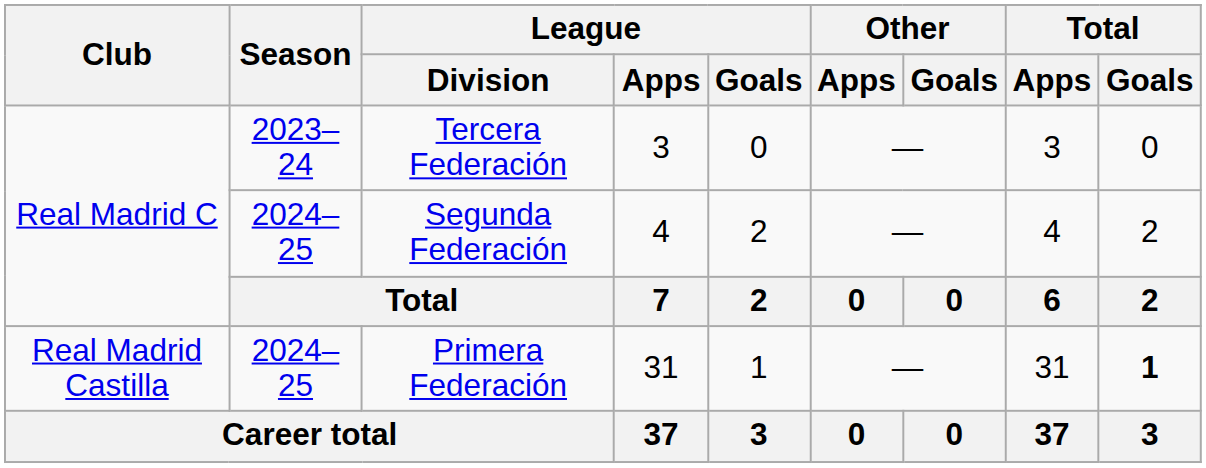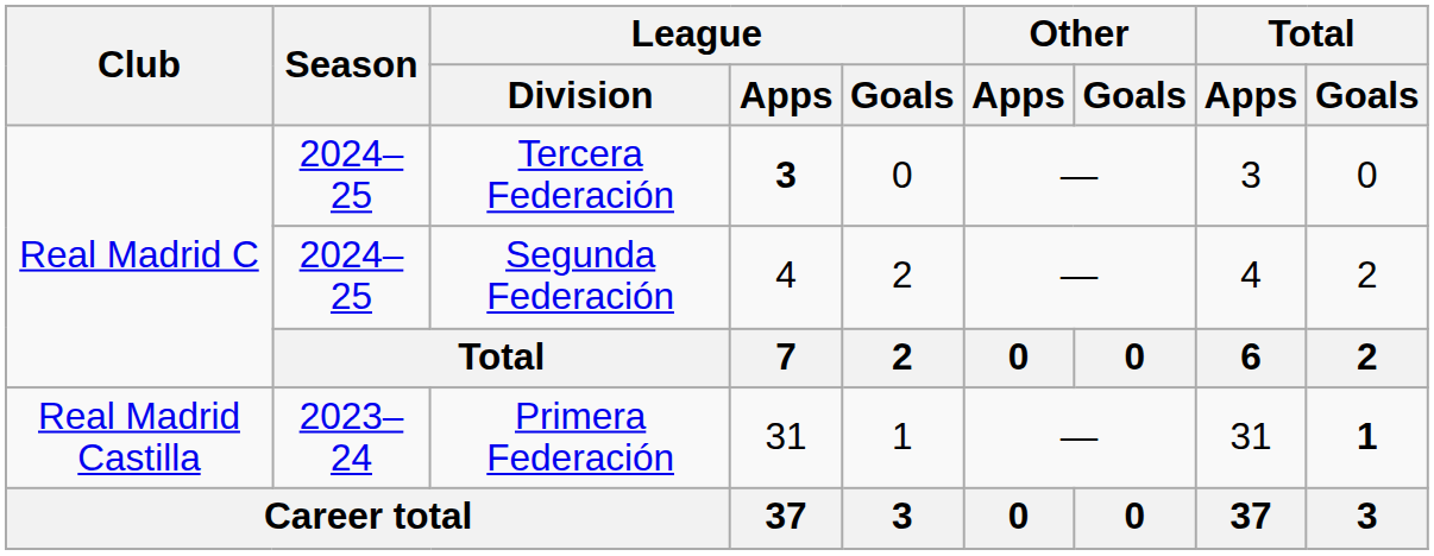 <table class=wikitable style=text-align:center>
 <tr>
 <th rowspan="2">Club</th>
 <th rowspan="2">Season</th>
 <th colspan="3">League</th>
 <th colspan="2">Other</th>
 <th colspan="2">Total</th>
 </tr>
 <tr>
 <th>Division</th>
 <th>Apps</th>
 <th>Goals</th>
 <th>Apps</th>
 <th>Goals</th>
 <th>Apps</th>
 <th>Goals</th>
 </tr>
 <tr>
 <td rowspan=3><a href='#'>Real Madrid C</a></td>
-<td><a href='#'>2023–24</a></td>
+<td><a href='#'>2024–25</a></td>
 <td><a href='#'>Tercera Federación</a></td>
-<td>3</td>
+<td><strong>3</strong></td>
 <td>0</td>
 <td colspan="2">—</td>
 <td>3</td>
 <td>0</td>
 </tr>
 <tr>
 <td><a href='#'>2024–25</a></td>
 <td><a href='#'>Segunda Federación</a></td>
 <td>4</td>
 <td>2</td>
 <td colspan="2">—</td>
 <td>4</td>
 <td>2</td>
 </tr>
 <tr>
 <th colspan="2">Total</th>
 <th>7</th>
 <th>2</th>
 <th>0</th>
 <th>0</th>
 <th>6</th>
 <th>2</th>
 </tr>
 <tr>
 <td><a href='#'>Real Madrid Castilla</a></td>
-<td><a href='#'>2024–25</a></td>
+<td><a href='#'>2023–24</a></td>
 <td><a href='#'>Primera Federación</a></td>
 <td>31</td>
 <td>1</td>
 <td colspan="2">—</td>
 <td>31</td>
 <td><strong>1</strong></td>
 </tr>
 <tr>
 <th colspan="3">Career total</th>
 <th>37</th>
 <th>3</th>
 <th>0</th>
 <th>0</th>
 <th>37</th>
 <th>3</th>
 </tr>
 </table>
